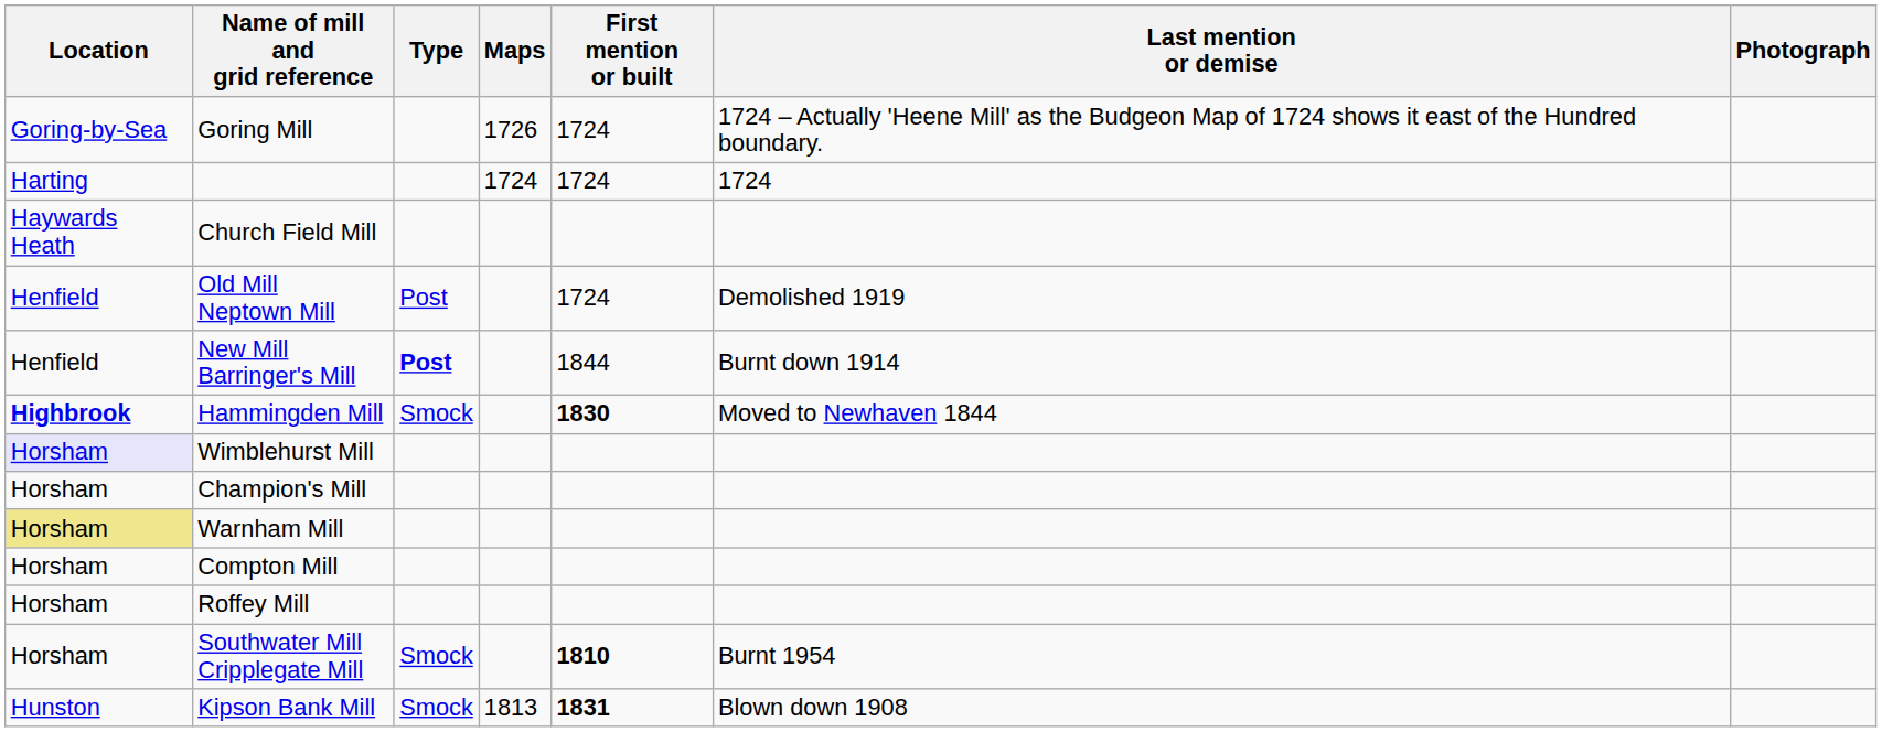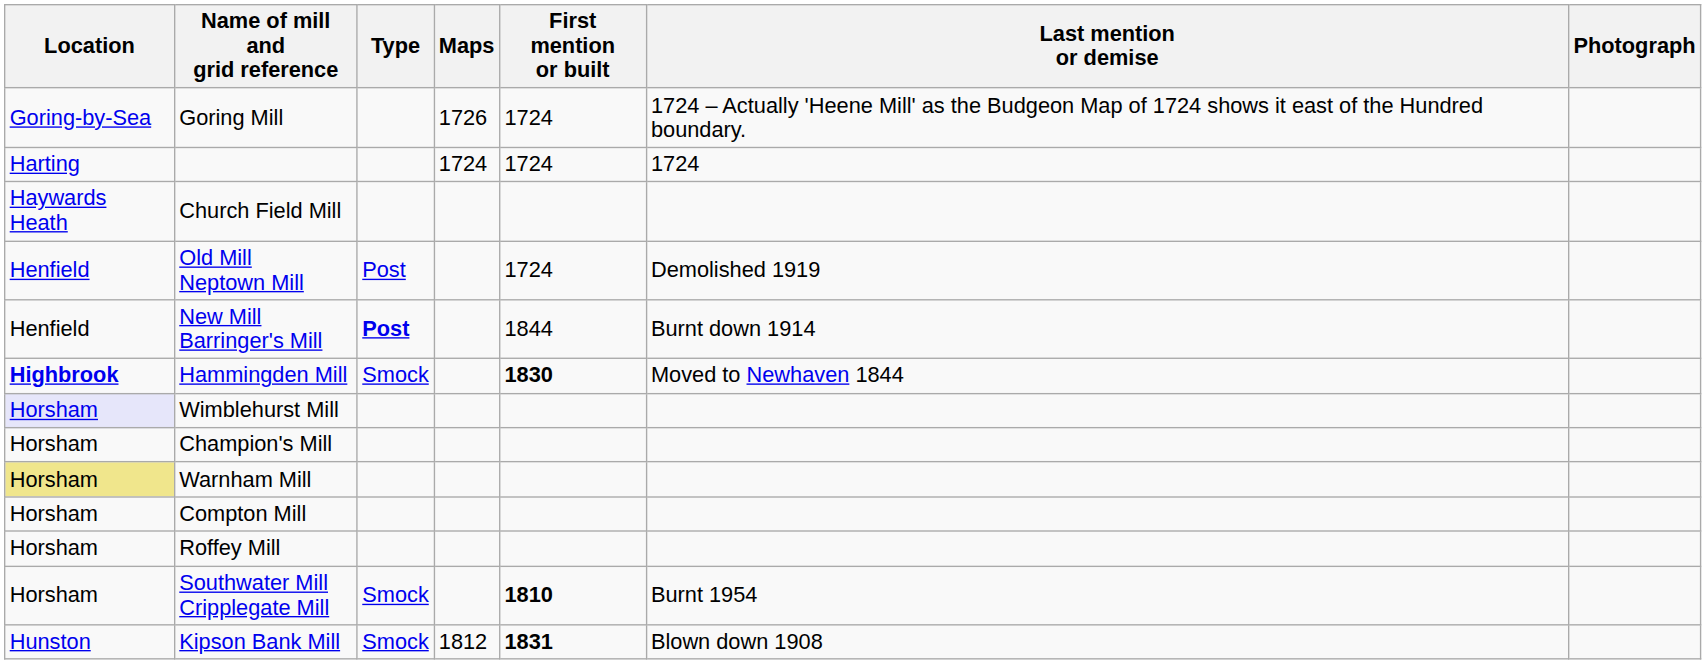 <table class="wikitable">
 <tr>
 <th>Location</th>
 <th>Name of mill and<br>grid reference</th>
 <th>Type</th>
 <th>Maps</th>
 <th>First mention<br>or built</th>
 <th>Last mention<br> or demise</th>
 <th>Photograph</th>
 </tr>
 <tr>
 <td><a href='#'>Goring-by-Sea</a></td>
 <td>Goring Mill</td>
 <td></td>
 <td>1726</td>
 <td>1724</td>
 <td>1724 – Actually 'Heene Mill' as the Budgeon Map of 1724 shows it east of the Hundred boundary.</td>
 <td></td>
 </tr>
 <tr>
 <td><a href='#'>Harting</a></td>
 <td></td>
 <td></td>
 <td>1724</td>
 <td>1724</td>
 <td>1724</td>
 <td></td>
 </tr>
 <tr>
 <td><a href='#'>Haywards Heath</a></td>
 <td>Church Field Mill</td>
 <td></td>
 <td></td>
 <td></td>
 <td></td>
 <td></td>
 </tr>
 <tr>
 <td><a href='#'>Henfield</a></td>
 <td><a href='#'>Old Mill<br>Neptown Mill</a></td>
 <td><a href='#'>Post</a></td>
 <td></td>
 <td>1724</td>
 <td>Demolished 1919<br></td>
 <td></td>
 </tr>
 <tr>
 <td>Henfield</td>
 <td><a href='#'>New Mill<br>Barringer's Mill</a></td>
 <td><strong><a href='#'>Post</a></strong></td>
 <td></td>
 <td>1844</td>
 <td>Burnt down 1914</td>
 <td></td>
 </tr>
 <tr>
 <td><strong><a href='#'>Highbrook</a></strong></td>
 <td><a href='#'>Hammingden Mill</a></td>
 <td><a href='#'>Smock</a></td>
 <td></td>
 <td><strong>1830</strong></td>
 <td>Moved to <a href='#'>Newhaven</a> 1844</td>
 <td></td>
 </tr>
 <tr>
 <td style="background: lavender;"><a href='#'>Horsham</a></td>
 <td>Wimblehurst Mill</td>
 <td></td>
 <td></td>
 <td></td>
 <td></td>
 <td></td>
 </tr>
 <tr>
 <td>Horsham</td>
 <td>Champion's Mill</td>
 <td></td>
 <td></td>
 <td></td>
 <td></td>
 <td></td>
 </tr>
 <tr>
 <td style="background: khaki;">Horsham</td>
 <td>Warnham Mill</td>
 <td></td>
 <td></td>
 <td></td>
 <td></td>
 <td></td>
 </tr>
 <tr>
 <td>Horsham</td>
 <td>Compton Mill</td>
 <td></td>
 <td></td>
 <td></td>
 <td></td>
 <td></td>
 </tr>
 <tr>
 <td>Horsham</td>
 <td>Roffey Mill</td>
 <td></td>
 <td></td>
 <td></td>
 <td></td>
 <td></td>
 </tr>
 <tr>
 <td>Horsham</td>
 <td><a href='#'>Southwater Mill<br>Cripplegate Mill</a></td>
 <td><a href='#'>Smock</a></td>
 <td></td>
 <td><strong>1810</strong></td>
 <td>Burnt 1954</td>
 <td></td>
 </tr>
 <tr>
 <td><a href='#'>Hunston</a></td>
 <td><a href='#'>Kipson Bank Mill</a><br></td>
 <td><a href='#'>Smock</a></td>
-<td>1813</td>
+<td>1812</td>
 <td><strong>1831</strong></td>
 <td>Blown down 1908</td>
 <td></td>
 </tr>
 </table>
